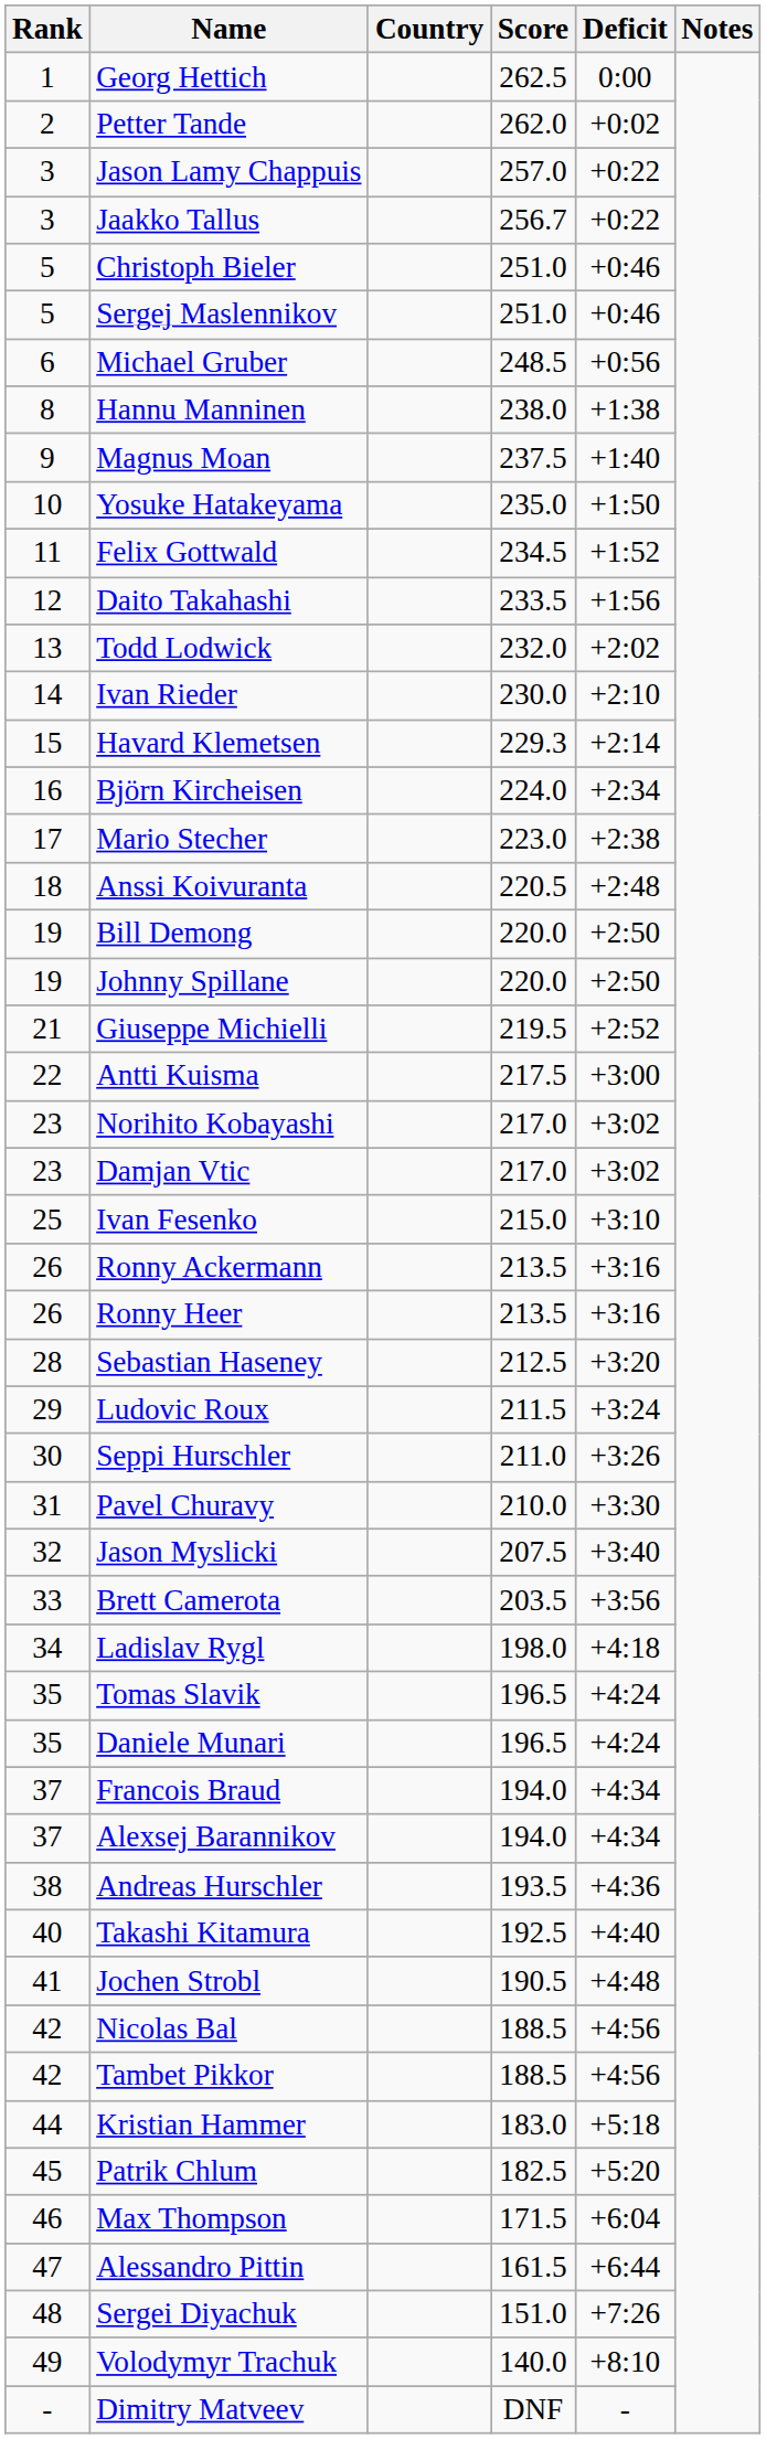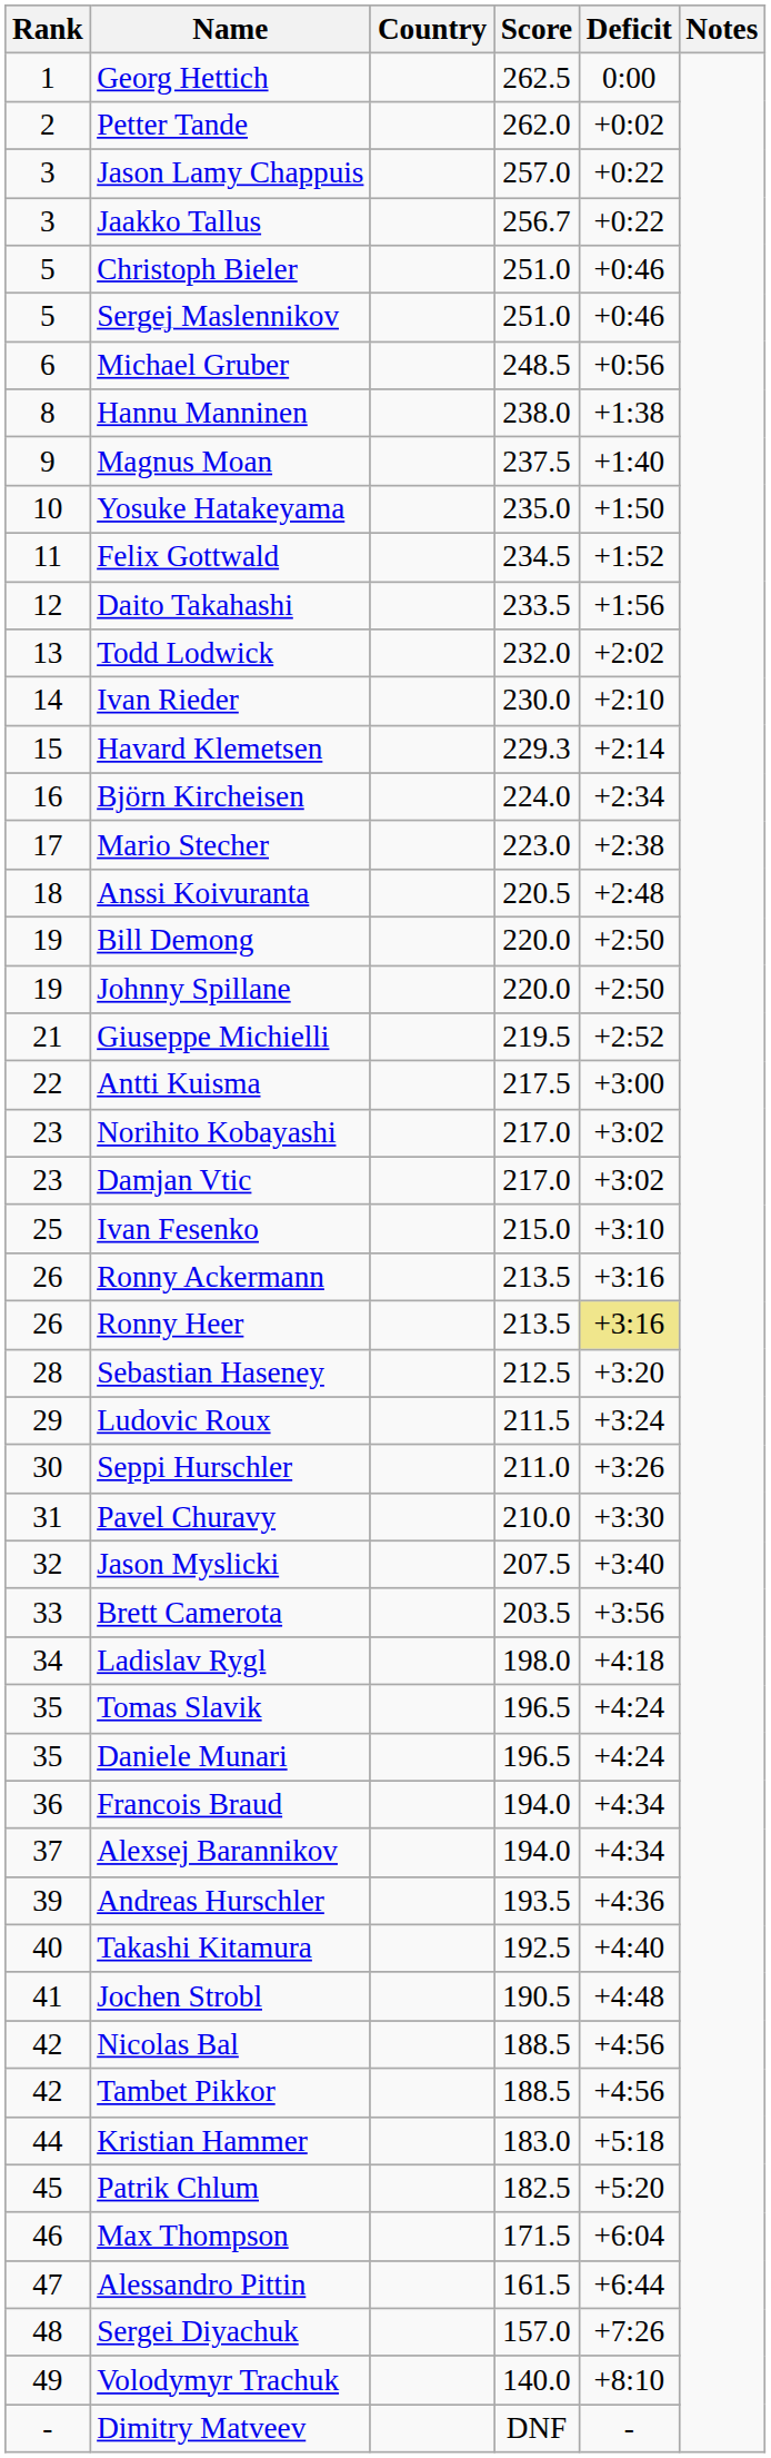 <table class="wikitable sortable" style="text-align:center">
 <tr>
 <th>Rank</th>
 <th>Name</th>
 <th>Country</th>
 <th>Score</th>
 <th>Deficit</th>
 <th>Notes</th>
 </tr>
 <tr>
 <td>1</td>
 <td align="left"><a href='#'>Georg Hettich</a></td>
 <td align="left"></td>
 <td>262.5</td>
 <td>0:00</td>
 </tr>
 <tr>
 <td>2</td>
 <td align="left"><a href='#'>Petter Tande</a></td>
 <td align="left"></td>
 <td>262.0</td>
 <td>+0:02</td>
 </tr>
 <tr>
 <td>3</td>
 <td align="left"><a href='#'>Jason Lamy Chappuis</a></td>
 <td align="left"></td>
 <td>257.0</td>
 <td>+0:22</td>
 </tr>
 <tr>
 <td>3</td>
 <td align="left"><a href='#'>Jaakko Tallus</a></td>
 <td align="left"></td>
 <td>256.7</td>
 <td>+0:22</td>
 </tr>
 <tr>
 <td>5</td>
 <td align="left"><a href='#'>Christoph Bieler</a></td>
 <td align="left"></td>
 <td>251.0</td>
 <td>+0:46</td>
 </tr>
 <tr>
 <td>5</td>
 <td align="left"><a href='#'>Sergej Maslennikov</a></td>
 <td align="left"></td>
 <td>251.0</td>
 <td>+0:46</td>
 </tr>
 <tr>
 <td>6</td>
 <td align="left"><a href='#'>Michael Gruber</a></td>
 <td align="left"></td>
 <td>248.5</td>
 <td>+0:56</td>
 </tr>
 <tr>
 <td>8</td>
 <td align="left"><a href='#'>Hannu Manninen</a></td>
 <td align="left"></td>
 <td>238.0</td>
 <td>+1:38</td>
 </tr>
 <tr>
 <td>9</td>
 <td align="left"><a href='#'>Magnus Moan</a></td>
 <td align="left"></td>
 <td>237.5</td>
 <td>+1:40</td>
 </tr>
 <tr>
 <td>10</td>
 <td align="left"><a href='#'>Yosuke Hatakeyama</a></td>
 <td align="left"></td>
 <td>235.0</td>
 <td>+1:50</td>
 </tr>
 <tr>
 <td>11</td>
 <td align="left"><a href='#'>Felix Gottwald</a></td>
 <td align="left"></td>
 <td>234.5</td>
 <td>+1:52</td>
 </tr>
 <tr>
 <td>12</td>
 <td align="left"><a href='#'>Daito Takahashi</a></td>
 <td align="left"></td>
 <td>233.5</td>
 <td>+1:56</td>
 </tr>
 <tr>
 <td>13</td>
 <td align="left"><a href='#'>Todd Lodwick</a></td>
 <td align="left"></td>
 <td>232.0</td>
 <td>+2:02</td>
 </tr>
 <tr>
 <td>14</td>
 <td align="left"><a href='#'>Ivan Rieder</a></td>
 <td align="left"></td>
 <td>230.0</td>
 <td>+2:10</td>
 </tr>
 <tr>
 <td>15</td>
 <td align="left"><a href='#'>Havard Klemetsen</a></td>
 <td align="left"></td>
 <td>229.3</td>
 <td>+2:14</td>
 </tr>
 <tr>
 <td>16</td>
 <td align="left"><a href='#'>Björn Kircheisen</a></td>
 <td align="left"></td>
 <td>224.0</td>
 <td>+2:34</td>
 </tr>
 <tr>
 <td>17</td>
 <td align="left"><a href='#'>Mario Stecher</a></td>
 <td align="left"></td>
 <td>223.0</td>
 <td>+2:38</td>
 </tr>
 <tr>
 <td>18</td>
 <td align="left"><a href='#'>Anssi Koivuranta</a></td>
 <td align="left"></td>
 <td>220.5</td>
 <td>+2:48</td>
 </tr>
 <tr>
 <td>19</td>
 <td align="left"><a href='#'>Bill Demong</a></td>
 <td align="left"></td>
 <td>220.0</td>
 <td>+2:50</td>
 </tr>
 <tr>
 <td>19</td>
 <td align="left"><a href='#'>Johnny Spillane</a></td>
 <td align="left"></td>
 <td>220.0</td>
 <td>+2:50</td>
 </tr>
 <tr>
 <td>21</td>
 <td align="left"><a href='#'>Giuseppe Michielli</a></td>
 <td align="left"></td>
 <td>219.5</td>
 <td>+2:52</td>
 </tr>
 <tr>
 <td>22</td>
 <td align="left"><a href='#'>Antti Kuisma</a></td>
 <td align="left"></td>
 <td>217.5</td>
 <td>+3:00</td>
 </tr>
 <tr>
 <td>23</td>
 <td align="left"><a href='#'>Norihito Kobayashi</a></td>
 <td align="left"></td>
 <td>217.0</td>
 <td>+3:02</td>
 </tr>
 <tr>
 <td>23</td>
 <td align="left"><a href='#'>Damjan Vtic</a></td>
 <td align="left"></td>
 <td>217.0</td>
 <td>+3:02</td>
 </tr>
 <tr>
 <td>25</td>
 <td align="left"><a href='#'>Ivan Fesenko</a></td>
 <td align="left"></td>
 <td>215.0</td>
 <td>+3:10</td>
 </tr>
 <tr>
 <td>26</td>
 <td align="left"><a href='#'>Ronny Ackermann</a></td>
 <td align="left"></td>
 <td>213.5</td>
 <td>+3:16</td>
 </tr>
 <tr>
 <td>26</td>
 <td align="left"><a href='#'>Ronny Heer</a></td>
 <td align="left"></td>
 <td>213.5</td>
-<td>+3:16</td>
+<td style="background: khaki;">+3:16</td>
 </tr>
 <tr>
 <td>28</td>
 <td align="left"><a href='#'>Sebastian Haseney</a></td>
 <td align="left"></td>
 <td>212.5</td>
 <td>+3:20</td>
 </tr>
 <tr>
 <td>29</td>
 <td align="left"><a href='#'>Ludovic Roux</a></td>
 <td align="left"></td>
 <td>211.5</td>
 <td>+3:24</td>
 </tr>
 <tr>
 <td>30</td>
 <td align="left"><a href='#'>Seppi Hurschler</a></td>
 <td align="left"></td>
 <td>211.0</td>
 <td>+3:26</td>
 </tr>
 <tr>
 <td>31</td>
 <td align="left"><a href='#'>Pavel Churavy</a></td>
 <td align="left"></td>
 <td>210.0</td>
 <td>+3:30</td>
 </tr>
 <tr>
 <td>32</td>
 <td align="left"><a href='#'>Jason Myslicki</a></td>
 <td align="left"></td>
 <td>207.5</td>
 <td>+3:40</td>
 </tr>
 <tr>
 <td>33</td>
 <td align="left"><a href='#'>Brett Camerota</a></td>
 <td align="left"></td>
 <td>203.5</td>
 <td>+3:56</td>
 </tr>
 <tr>
 <td>34</td>
 <td align="left"><a href='#'>Ladislav Rygl</a></td>
 <td align="left"></td>
 <td>198.0</td>
 <td>+4:18</td>
 </tr>
 <tr>
 <td>35</td>
 <td align="left"><a href='#'>Tomas Slavik</a></td>
 <td align="left"></td>
 <td>196.5</td>
 <td>+4:24</td>
 </tr>
 <tr>
 <td>35</td>
 <td align="left"><a href='#'>Daniele Munari</a></td>
 <td align="left"></td>
 <td>196.5</td>
 <td>+4:24</td>
 </tr>
 <tr>
-<td>37</td>
+<td>36</td>
 <td align="left"><a href='#'>Francois Braud</a></td>
 <td align="left"></td>
 <td>194.0</td>
 <td>+4:34</td>
 </tr>
 <tr>
 <td>37</td>
 <td align="left"><a href='#'>Alexsej Barannikov</a></td>
 <td align="left"></td>
 <td>194.0</td>
 <td>+4:34</td>
 </tr>
 <tr>
-<td>38</td>
+<td>39</td>
 <td align="left"><a href='#'>Andreas Hurschler</a></td>
 <td align="left"></td>
 <td>193.5</td>
 <td>+4:36</td>
 </tr>
 <tr>
 <td>40</td>
 <td align="left"><a href='#'>Takashi Kitamura</a></td>
 <td align="left"></td>
 <td>192.5</td>
 <td>+4:40</td>
 </tr>
 <tr>
 <td>41</td>
 <td align="left"><a href='#'>Jochen Strobl</a></td>
 <td align="left"></td>
 <td>190.5</td>
 <td>+4:48</td>
 </tr>
 <tr>
 <td>42</td>
 <td align="left"><a href='#'>Nicolas Bal</a></td>
 <td align="left"></td>
 <td>188.5</td>
 <td>+4:56</td>
 </tr>
 <tr>
 <td>42</td>
 <td align="left"><a href='#'>Tambet Pikkor</a></td>
 <td align="left"></td>
 <td>188.5</td>
 <td>+4:56</td>
 </tr>
 <tr>
 <td>44</td>
 <td align="left"><a href='#'>Kristian Hammer</a></td>
 <td align="left"></td>
 <td>183.0</td>
 <td>+5:18</td>
 </tr>
 <tr>
 <td>45</td>
 <td align="left"><a href='#'>Patrik Chlum</a></td>
 <td align="left"></td>
 <td>182.5</td>
 <td>+5:20</td>
 </tr>
 <tr>
 <td>46</td>
 <td align="left"><a href='#'>Max Thompson</a></td>
 <td align="left"></td>
 <td>171.5</td>
 <td>+6:04</td>
 </tr>
 <tr>
 <td>47</td>
 <td align="left"><a href='#'>Alessandro Pittin</a></td>
 <td align="left"></td>
 <td>161.5</td>
 <td>+6:44</td>
 </tr>
 <tr>
 <td>48</td>
 <td align="left"><a href='#'>Sergei Diyachuk</a></td>
 <td align="left"></td>
-<td>151.0</td>
+<td>157.0</td>
 <td>+7:26</td>
 </tr>
 <tr>
 <td>49</td>
 <td align="left"><a href='#'>Volodymyr Trachuk</a></td>
 <td align="left"></td>
 <td>140.0</td>
 <td>+8:10</td>
 </tr>
 <tr>
 <td>-</td>
 <td align="left"><a href='#'>Dimitry Matveev</a></td>
 <td align="left"></td>
 <td>DNF</td>
 <td>-</td>
 </tr>
 </table>
